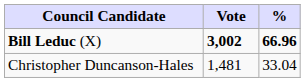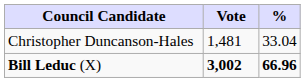 <table class="wikitable">
 <tr>
 <th style="background:#ddf; width:200px;">Council Candidate</th>
 <th style="background:#ddf; width:50px;">Vote</th>
 <th style="background:#ddf; width:30px;">%</th>
 </tr>
 <tr>
+<td>Christopher Duncanson-Hales</td>
+<td>1,481</td>
+<td>33.04</td>
+</tr>
+<tr>
 <td><strong>Bill Leduc</strong> (X)</td>
 <td><strong>3,002</strong></td>
 <td><strong>66.96</strong></td>
 </tr>
-<tr>
-<td>Christopher Duncanson-Hales</td>
-<td>1,481</td>
-<td>33.04</td>
-</tr>
 </table>
